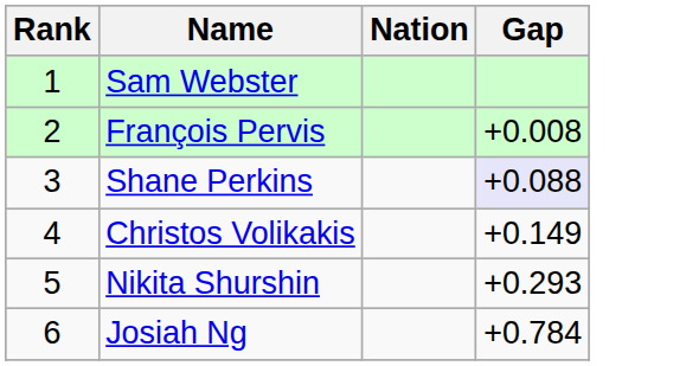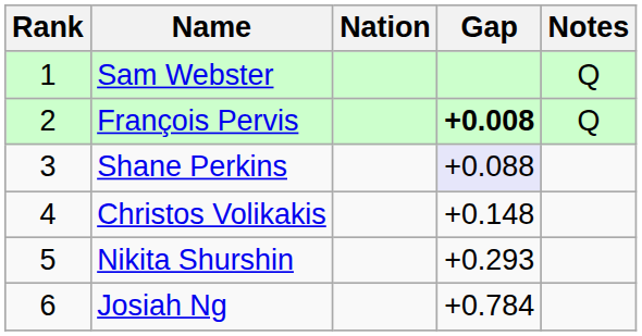 <table class="wikitable sortable" style="text-align:center">
 <tr>
 <th>Rank</th>
 <th>Name</th>
 <th>Nation</th>
 <th>Gap</th>
+<th>Notes</th>
 </tr>
 <tr bgcolor=ccffcc>
 <td>1</td>
 <td align=left><a href='#'>Sam Webster</a></td>
 <td align=left></td>
 <td></td>
+<td>Q</td>
 </tr>
 <tr bgcolor=ccffcc>
 <td>2</td>
 <td align=left><a href='#'>François Pervis</a></td>
 <td align=left></td>
-<td>+0.008</td>
+<td><strong>+0.008</strong></td>
+<td>Q</td>
 </tr>
 <tr>
 <td>3</td>
 <td align=left><a href='#'>Shane Perkins</a></td>
 <td align=left></td>
 <td style="background: lavender;">+0.088</td>
+<td></td>
 </tr>
 <tr>
 <td>4</td>
 <td align=left><a href='#'>Christos Volikakis</a></td>
 <td align=left></td>
-<td>+0.149</td>
+<td>+0.148</td>
+<td></td>
 </tr>
 <tr>
 <td>5</td>
 <td align=left><a href='#'>Nikita Shurshin</a></td>
 <td align=left></td>
 <td>+0.293</td>
+<td></td>
 </tr>
 <tr>
 <td>6</td>
 <td align=left><a href='#'>Josiah Ng</a></td>
 <td align=left></td>
 <td>+0.784</td>
+<td></td>
 </tr>
 </table>
